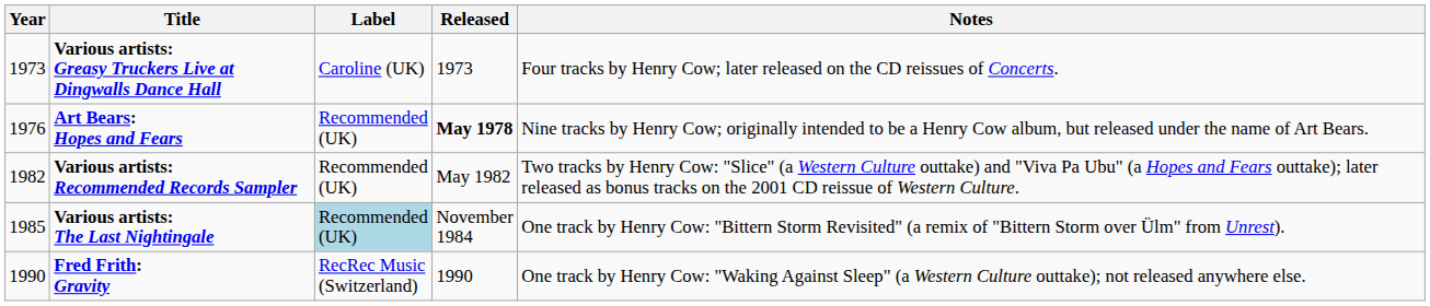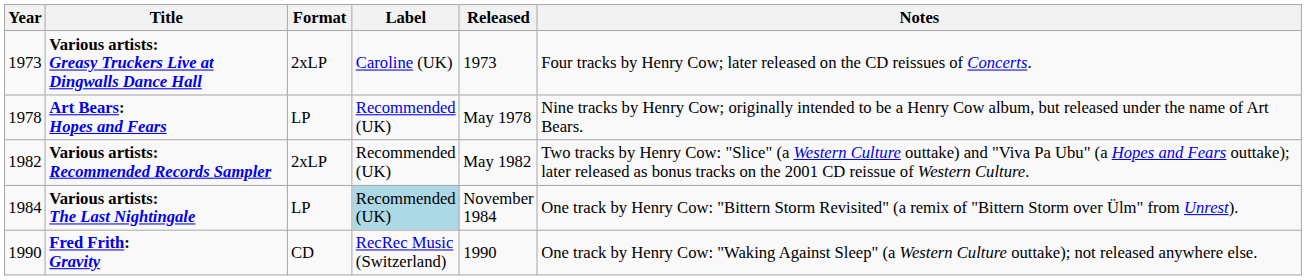 <table class="wikitable">
 <tr>
 <th style="width:30px">Year</th>
 <th style="width:225px">Title</th>
+<th style="width:55px">Format</th>
 <th style="width:90px">Label</th>
 <th style="width:55px">Released</th>
 <th>Notes</th>
 </tr>
 <tr>
 <td>1973</td>
 <td><strong>Various artists:</strong><br><strong><em><a href='#'>Greasy Truckers Live at Dingwalls Dance Hall</a></em></strong></td>
+<td>2xLP</td>
 <td><a href='#'>Caroline</a> (UK)</td>
 <td>1973</td>
 <td>Four tracks by Henry Cow; later released on the CD reissues of <em><a href='#'>Concerts</a></em>.</td>
 </tr>
 <tr>
-<td>1976</td>
+<td>1978</td>
 <td><strong><a href='#'>Art Bears</a>:</strong><br><strong><em><a href='#'>Hopes and Fears</a></em></strong></td>
+<td>LP</td>
 <td><a href='#'>Recommended</a> (UK)</td>
-<td><strong>May 1978</strong></td>
+<td>May 1978</td>
 <td>Nine tracks by Henry Cow; originally intended to be a Henry Cow album, but released under the name of Art Bears.</td>
 </tr>
 <tr>
 <td>1982</td>
 <td><strong>Various artists:</strong><br><strong><em><a href='#'>Recommended Records Sampler</a></em></strong></td>
+<td>2xLP</td>
 <td>Recommended (UK)</td>
 <td>May 1982</td>
 <td>Two tracks by Henry Cow: "Slice" (a <em><a href='#'>Western Culture</a></em> outtake) and "Viva Pa Ubu" (a <em><a href='#'>Hopes and Fears</a></em> outtake); later released as bonus tracks on the 2001 CD reissue of <em>Western Culture</em>.</td>
 </tr>
 <tr>
-<td>1985</td>
+<td>1984</td>
 <td><strong>Various artists:</strong><br><strong><em><a href='#'>The Last Nightingale</a></em></strong></td>
+<td>LP</td>
 <td style="background: lightblue;">Recommended (UK)</td>
 <td>November 1984</td>
 <td>One track by Henry Cow: "Bittern Storm Revisited" (a remix of "Bittern Storm over Ülm" from <em><a href='#'>Unrest</a></em>).</td>
 </tr>
 <tr>
 <td>1990</td>
 <td><strong><a href='#'>Fred Frith</a>:</strong><br><strong><em><a href='#'>Gravity</a></em></strong></td>
+<td>CD</td>
 <td><a href='#'>RecRec Music</a> (Switzerland)</td>
 <td>1990</td>
 <td>One track by Henry Cow: "Waking Against Sleep" (a <em>Western Culture</em> outtake); not released anywhere else.</td>
 </tr>
 </table>
